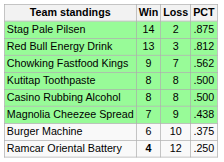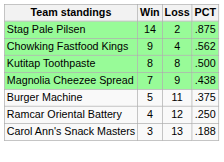 <table class="wikitable">
 <tr>
 <th>Team standings</th>
 <th>Win</th>
 <th>Loss</th>
 <th>PCT</th>
 </tr>
 <tr align="center" bgcolor=#98fb98>
 <td align="left">Stag Pale Pilsen</td>
 <td>14</td>
 <td>2</td>
 <td>.875</td>
 </tr>
 <tr align="center" bgcolor=#98fb98>
-<td align="left">Red Bull Energy Drink</td>
-<td>13</td>
-<td>3</td>
-<td>.812</td>
-</tr>
-<tr align="center" bgcolor=#98fb98>
 <td align="left">Chowking Fastfood Kings</td>
 <td>9</td>
-<td>7</td>
+<td>4</td>
 <td>.562</td>
 </tr>
 <tr align="center" bgcolor=#98fb98>
 <td align="left">Kutitap Toothpaste</td>
-<td>8</td>
-<td>8</td>
-<td>.500</td>
-</tr>
-<tr align="center" bgcolor=#98fb98>
-<td align="left">Casino Rubbing Alcohol</td>
 <td>8</td>
 <td>8</td>
 <td>.500</td>
 </tr>
 <tr align="center" bgcolor=#98fb98>
 <td align="left">Magnolia Cheezee Spread</td>
 <td>7</td>
 <td>9</td>
 <td>.438</td>
 </tr>
 <tr align="center" bgcolor=>
 <td align="left">Burger Machine</td>
-<td>6</td>
-<td>10</td>
+<td>5</td>
+<td>11</td>
 <td>.375</td>
 </tr>
 <tr align="center" bgcolor=>
 <td align="left">Ramcar Oriental Battery</td>
-<td><strong>4</strong></td>
+<td>4</td>
 <td>12</td>
 <td>.250</td>
 </tr>
+<tr align="center" bgcolor=>
+<td align="left">Carol Ann's Snack Masters</td>
+<td>3</td>
+<td>13</td>
+<td>.188</td>
+</tr>
 </table>
